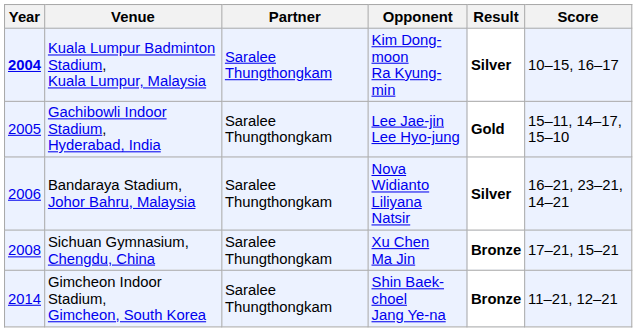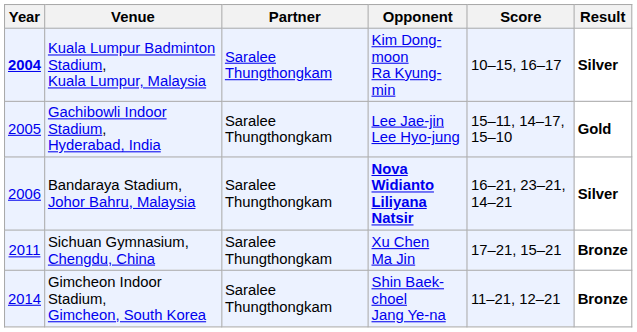 <table class="sortable wikitable" style="font-size: 90%;">
 <tr>
 <th>Year</th>
 <th>Venue</th>
 <th>Partner</th>
 <th>Opponent</th>
+<th>Score</th>
 <th>Result</th>
-<th>Score</th>
 </tr>
 <tr style="background:#ECF2FF">
 <td align="center"><strong><a href='#'>2004</a></strong></td>
 <td align="left"><a href='#'>Kuala Lumpur Badminton Stadium</a>,<br><a href='#'>Kuala Lumpur, Malaysia</a></td>
 <td align="left"> <a href='#'>Saralee Thungthongkam</a></td>
 <td align="left"> <a href='#'>Kim Dong-moon</a> <br>  <a href='#'>Ra Kyung-min</a></td>
+<td align="left">10–15, 16–17</td>
 <td style="text-align:left; background:white"> <strong>Silver</strong></td>
-<td align="left">10–15, 16–17</td>
 </tr>
 <tr style="background:#ECF2FF">
 <td align="center"><a href='#'>2005</a></td>
 <td align="left"><a href='#'>Gachibowli Indoor Stadium</a>,<br><a href='#'>Hyderabad, India</a></td>
 <td align="left"> Saralee Thungthongkam</td>
 <td align="left"> <a href='#'>Lee Jae-jin</a> <br>  <a href='#'>Lee Hyo-jung</a></td>
+<td align="left">15–11, 14–17, 15–10</td>
 <td style="text-align:left; background:white"> <strong>Gold</strong></td>
-<td align="left">15–11, 14–17, 15–10</td>
 </tr>
 <tr style="background:#ECF2FF">
 <td align="center"><a href='#'>2006</a></td>
 <td align="left">Bandaraya Stadium,<br><a href='#'>Johor Bahru, Malaysia</a></td>
 <td align="left"> Saralee Thungthongkam</td>
-<td align="left"> <a href='#'>Nova Widianto</a> <br>  <a href='#'>Liliyana Natsir</a></td>
+<td align="left"><strong> <a href='#'>Nova Widianto</a> <br>  <a href='#'>Liliyana Natsir</a></strong></td>
+<td align="left">16–21, 23–21, 14–21</td>
 <td style="text-align:left; background:white"> <strong>Silver</strong></td>
-<td align="left">16–21, 23–21, 14–21</td>
 </tr>
 <tr style="background:#ECF2FF">
-<td align="center"><a href='#'>2008</a></td>
+<td align="center"><a href='#'>2011</a></td>
 <td align="left">Sichuan Gymnasium,<br><a href='#'>Chengdu, China</a></td>
 <td align="left"> Saralee Thungthongkam</td>
 <td align="left"> <a href='#'>Xu Chen</a> <br>  <a href='#'>Ma Jin</a></td>
+<td align="left">17–21, 15–21</td>
 <td style="text-align:left; background:white"> <strong>Bronze</strong></td>
-<td align="left">17–21, 15–21</td>
 </tr>
 <tr style="background:#ECF2FF">
 <td align="center"><a href='#'>2014</a></td>
 <td align="left">Gimcheon Indoor Stadium,<br><a href='#'>Gimcheon, South Korea</a></td>
 <td align="left"> Saralee Thungthongkam</td>
 <td align="left"> <a href='#'>Shin Baek-choel</a> <br>  <a href='#'>Jang Ye-na</a></td>
+<td align="left">11–21, 12–21</td>
 <td style="text-align:left; background:white"> <strong>Bronze</strong></td>
-<td align="left">11–21, 12–21</td>
 </tr>
 </table>
